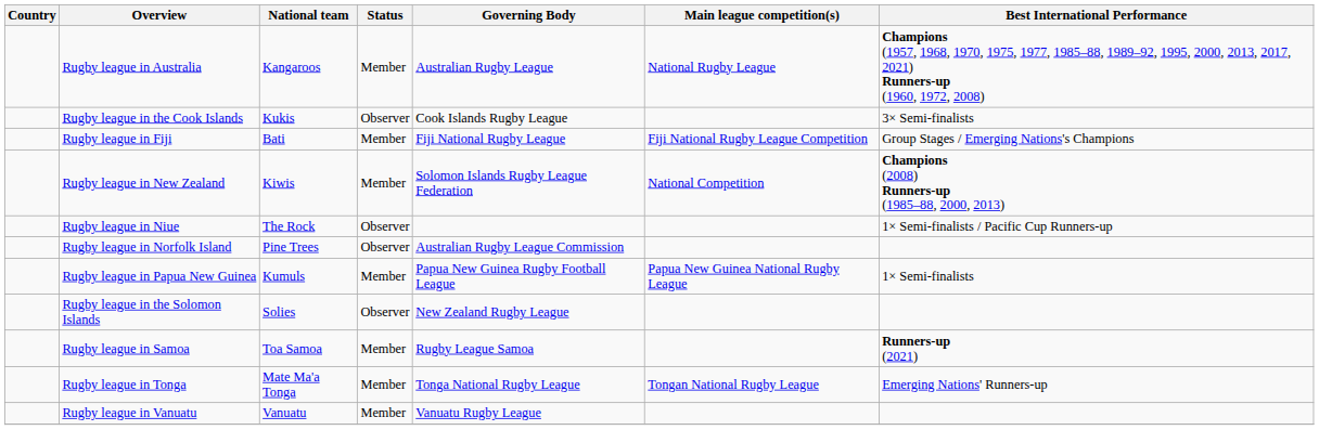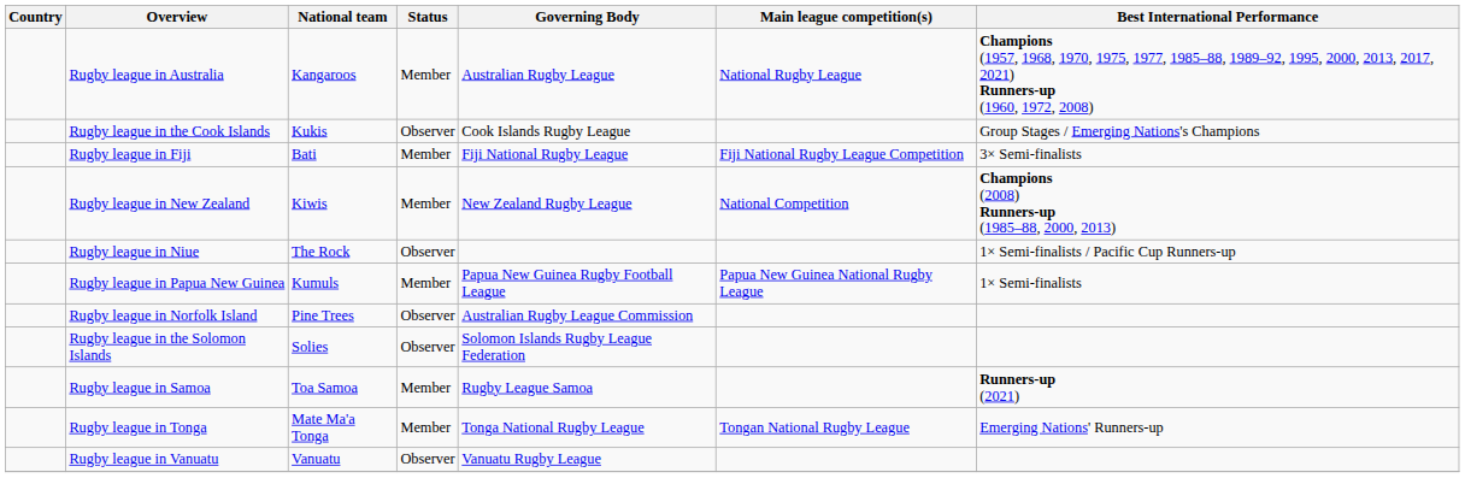 <table class="wikitable">
 <tr>
 <th>Country</th>
 <th>Overview</th>
 <th>National team</th>
 <th>Status</th>
 <th>Governing Body</th>
 <th>Main league competition(s)</th>
 <th>Best International Performance</th>
 </tr>
 <tr>
 <td></td>
 <td><a href='#'>Rugby league in Australia</a></td>
 <td><a href='#'>Kangaroos</a></td>
 <td>Member</td>
 <td><a href='#'>Australian Rugby League</a></td>
 <td><a href='#'>National Rugby League</a></td>
 <td><div><strong>Champions</strong><br>(<a href='#'>1957</a>, <a href='#'>1968</a>, <a href='#'>1970</a>, <a href='#'>1975</a>, <a href='#'>1977</a>, <a href='#'>1985–88</a>, <a href='#'>1989–92</a>, <a href='#'>1995</a>, <a href='#'>2000</a>, <a href='#'>2013</a>, <a href='#'>2017</a>, <a href='#'>2021</a>)</div><div><strong>Runners-up</strong><br>(<a href='#'>1960</a>, <a href='#'>1972</a>, <a href='#'>2008</a>)</div></td>
 </tr>
 <tr>
 <td></td>
 <td><a href='#'>Rugby league in the Cook Islands</a></td>
 <td><a href='#'>Kukis</a></td>
 <td>Observer</td>
 <td>Cook Islands Rugby League</td>
 <td></td>
-<td>3× Semi-finalists</td>
+<td>Group Stages / <a href='#'>Emerging Nations</a>'s Champions</td>
 </tr>
 <tr>
 <td></td>
 <td><a href='#'>Rugby league in Fiji</a></td>
 <td><a href='#'>Bati</a></td>
 <td>Member</td>
 <td><a href='#'>Fiji National Rugby League</a></td>
 <td><a href='#'>Fiji National Rugby League Competition</a></td>
-<td>Group Stages / <a href='#'>Emerging Nations</a>'s Champions</td>
+<td>3× Semi-finalists</td>
 </tr>
 <tr>
 <td></td>
 <td><a href='#'>Rugby league in New Zealand</a></td>
 <td><a href='#'>Kiwis</a></td>
 <td>Member</td>
-<td><a href='#'>Solomon Islands Rugby League Federation</a></td>
+<td><a href='#'>New Zealand Rugby League</a></td>
 <td><a href='#'>National Competition</a></td>
 <td><div><strong>Champions</strong><br>(<a href='#'>2008</a>)</div><div><strong>Runners-up</strong><br>(<a href='#'>1985–88</a>, <a href='#'>2000</a>, <a href='#'>2013</a>)</div></td>
 </tr>
 <tr>
 <td></td>
 <td><a href='#'>Rugby league in Niue</a></td>
 <td><a href='#'>The Rock</a></td>
 <td>Observer</td>
 <td></td>
 <td></td>
 <td>1× Semi-finalists / Pacific Cup Runners-up</td>
 </tr>
 <tr>
 <td></td>
+<td><a href='#'>Rugby league in Papua New Guinea</a></td>
+<td><a href='#'>Kumuls</a></td>
+<td>Member</td>
+<td><a href='#'>Papua New Guinea Rugby Football League</a></td>
+<td><a href='#'>Papua New Guinea National Rugby League</a></td>
+<td>1× Semi-finalists</td>
+</tr>
+<tr>
+<td></td>
 <td><a href='#'>Rugby league in Norfolk Island</a></td>
 <td><a href='#'>Pine Trees</a></td>
 <td>Observer</td>
 <td><a href='#'>Australian Rugby League Commission</a></td>
 <td></td>
 <td></td>
 </tr>
 <tr>
 <td></td>
-<td><a href='#'>Rugby league in Papua New Guinea</a></td>
-<td><a href='#'>Kumuls</a></td>
-<td>Member</td>
-<td><a href='#'>Papua New Guinea Rugby Football League</a></td>
-<td><a href='#'>Papua New Guinea National Rugby League</a></td>
-<td>1× Semi-finalists</td>
-</tr>
-<tr>
-<td></td>
 <td><a href='#'>Rugby league in the Solomon Islands</a></td>
 <td><a href='#'>Solies</a></td>
 <td>Observer</td>
-<td><a href='#'>New Zealand Rugby League</a></td>
+<td><a href='#'>Solomon Islands Rugby League Federation</a></td>
 <td></td>
 <td></td>
 </tr>
 <tr>
 <td></td>
 <td><a href='#'>Rugby league in Samoa</a></td>
 <td><a href='#'>Toa Samoa</a></td>
 <td>Member</td>
 <td><a href='#'>Rugby League Samoa</a></td>
 <td></td>
 <td><div><strong>Runners-up</strong><br>(<a href='#'>2021</a>)</div></td>
 </tr>
 <tr>
 <td></td>
 <td><a href='#'>Rugby league in Tonga</a></td>
 <td><a href='#'>Mate Ma'a Tonga</a></td>
 <td>Member</td>
 <td><a href='#'>Tonga National Rugby League</a></td>
 <td><a href='#'>Tongan National Rugby League</a></td>
 <td><a href='#'>Emerging Nations</a>' Runners-up</td>
 </tr>
 <tr>
 <td></td>
 <td><a href='#'>Rugby league in Vanuatu</a></td>
 <td><a href='#'>Vanuatu</a></td>
-<td>Member</td>
+<td>Observer</td>
 <td><a href='#'>Vanuatu Rugby League</a></td>
 <td></td>
 <td></td>
 </tr>
 <tr>
 </tr>
 </table>
